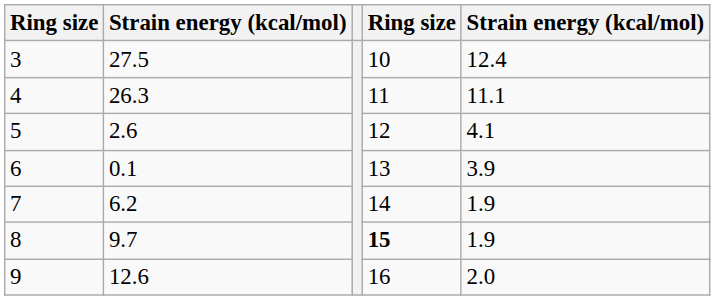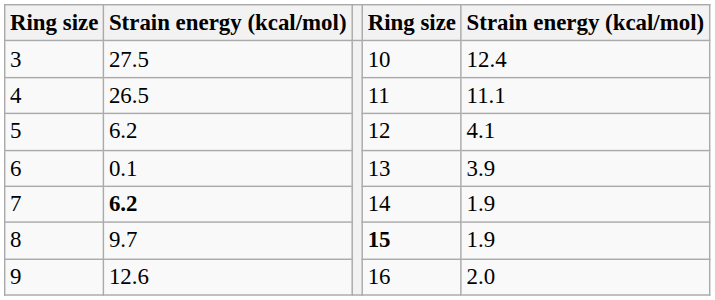 <table class=wikitable>
 <tr>
 <th>Ring size</th>
 <th>Strain energy (kcal/mol)</th>
 <th></th>
 <th>Ring size</th>
 <th>Strain energy (kcal/mol)</th>
 </tr>
 <tr>
 <td>3</td>
 <td>27.5</td>
 <th rowspan=7></th>
 <td>10</td>
 <td>12.4</td>
 </tr>
 <tr>
 <td>4</td>
-<td>26.3</td>
+<td>26.5</td>
 <td>11</td>
 <td>11.1</td>
 </tr>
 <tr>
 <td>5</td>
-<td>2.6</td>
+<td>6.2</td>
 <td>12</td>
 <td>4.1</td>
 </tr>
 <tr>
 <td>6</td>
 <td>0.1</td>
 <td>13</td>
 <td>3.9</td>
 </tr>
 <tr>
 <td>7</td>
-<td>6.2</td>
+<td><strong>6.2</strong></td>
 <td>14</td>
 <td>1.9</td>
 </tr>
 <tr>
 <td>8</td>
 <td>9.7</td>
 <td><strong>15</strong></td>
 <td>1.9</td>
 </tr>
 <tr>
 <td>9</td>
 <td>12.6</td>
 <td>16</td>
 <td>2.0</td>
 </tr>
 </table>
